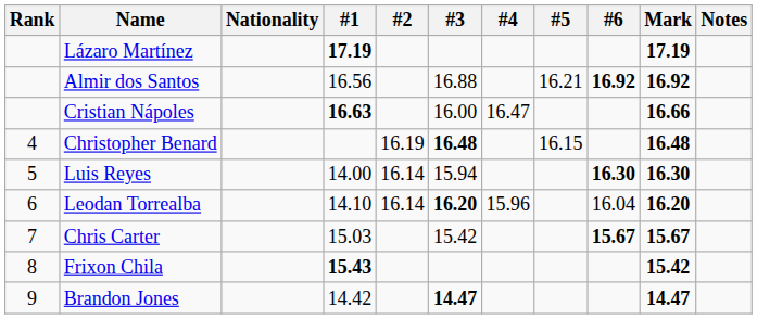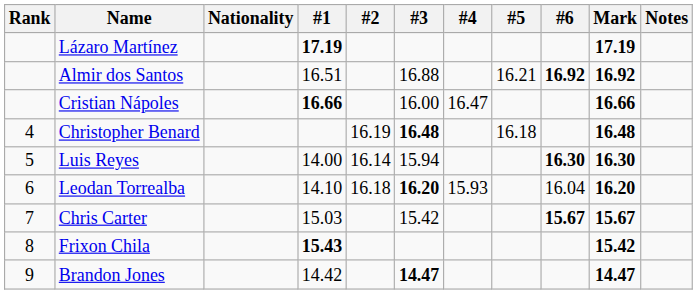 <table class="wikitable sortable" style="text-align:center">
 <tr>
 <th>Rank</th>
 <th>Name</th>
 <th>Nationality</th>
 <th>#1</th>
 <th>#2</th>
 <th>#3</th>
 <th>#4</th>
 <th>#5</th>
 <th>#6</th>
 <th>Mark</th>
 <th>Notes</th>
 </tr>
 <tr>
 <td></td>
 <td align=left><a href='#'>Lázaro Martínez</a></td>
 <td align=left></td>
 <td><strong>17.19</strong></td>
 <td></td>
 <td></td>
 <td></td>
 <td></td>
 <td></td>
 <td><strong>17.19</strong></td>
 <td></td>
 </tr>
 <tr>
 <td></td>
 <td align=left><a href='#'>Almir dos Santos</a></td>
 <td align=left></td>
-<td>16.56</td>
+<td>16.51</td>
 <td></td>
 <td>16.88</td>
 <td></td>
 <td>16.21</td>
 <td><strong>16.92</strong></td>
 <td><strong>16.92</strong></td>
 <td></td>
 </tr>
 <tr>
 <td></td>
 <td align=left><a href='#'>Cristian Nápoles</a></td>
 <td align=left></td>
-<td><strong>16.63</strong></td>
+<td><strong>16.66</strong></td>
 <td></td>
 <td>16.00</td>
 <td>16.47</td>
 <td></td>
 <td></td>
 <td><strong>16.66</strong></td>
 <td></td>
 </tr>
 <tr>
 <td>4</td>
 <td align=left><a href='#'>Christopher Benard</a></td>
 <td align=left></td>
 <td></td>
 <td>16.19</td>
 <td><strong>16.48</strong></td>
 <td></td>
-<td>16.15</td>
+<td>16.18</td>
 <td></td>
 <td><strong>16.48</strong></td>
 <td></td>
 </tr>
 <tr>
 <td>5</td>
 <td align=left><a href='#'>Luis Reyes</a></td>
 <td align=left></td>
 <td>14.00</td>
 <td>16.14</td>
 <td>15.94</td>
 <td></td>
 <td></td>
 <td><strong>16.30</strong></td>
 <td><strong>16.30</strong></td>
 <td></td>
 </tr>
 <tr>
 <td>6</td>
 <td align=left><a href='#'>Leodan Torrealba</a></td>
 <td align=left></td>
 <td>14.10</td>
-<td>16.14</td>
+<td>16.18</td>
 <td><strong>16.20</strong></td>
-<td>15.96</td>
+<td>15.93</td>
 <td></td>
 <td>16.04</td>
 <td><strong>16.20</strong></td>
 <td></td>
 </tr>
 <tr>
 <td>7</td>
 <td align=left><a href='#'>Chris Carter</a></td>
 <td align=left></td>
 <td>15.03</td>
 <td></td>
 <td>15.42</td>
 <td></td>
 <td></td>
 <td><strong>15.67</strong></td>
 <td><strong>15.67</strong></td>
 <td></td>
 </tr>
 <tr>
 <td>8</td>
 <td align=left><a href='#'>Frixon Chila</a></td>
 <td align=left></td>
 <td><strong>15.43</strong></td>
 <td></td>
 <td></td>
 <td></td>
 <td></td>
 <td></td>
 <td><strong>15.42</strong></td>
 <td></td>
 </tr>
 <tr>
 <td>9</td>
 <td align=left><a href='#'>Brandon Jones</a></td>
 <td align=left></td>
 <td>14.42</td>
 <td></td>
 <td><strong>14.47</strong></td>
 <td></td>
 <td></td>
 <td></td>
 <td><strong>14.47</strong></td>
 <td></td>
 </tr>
 </table>
